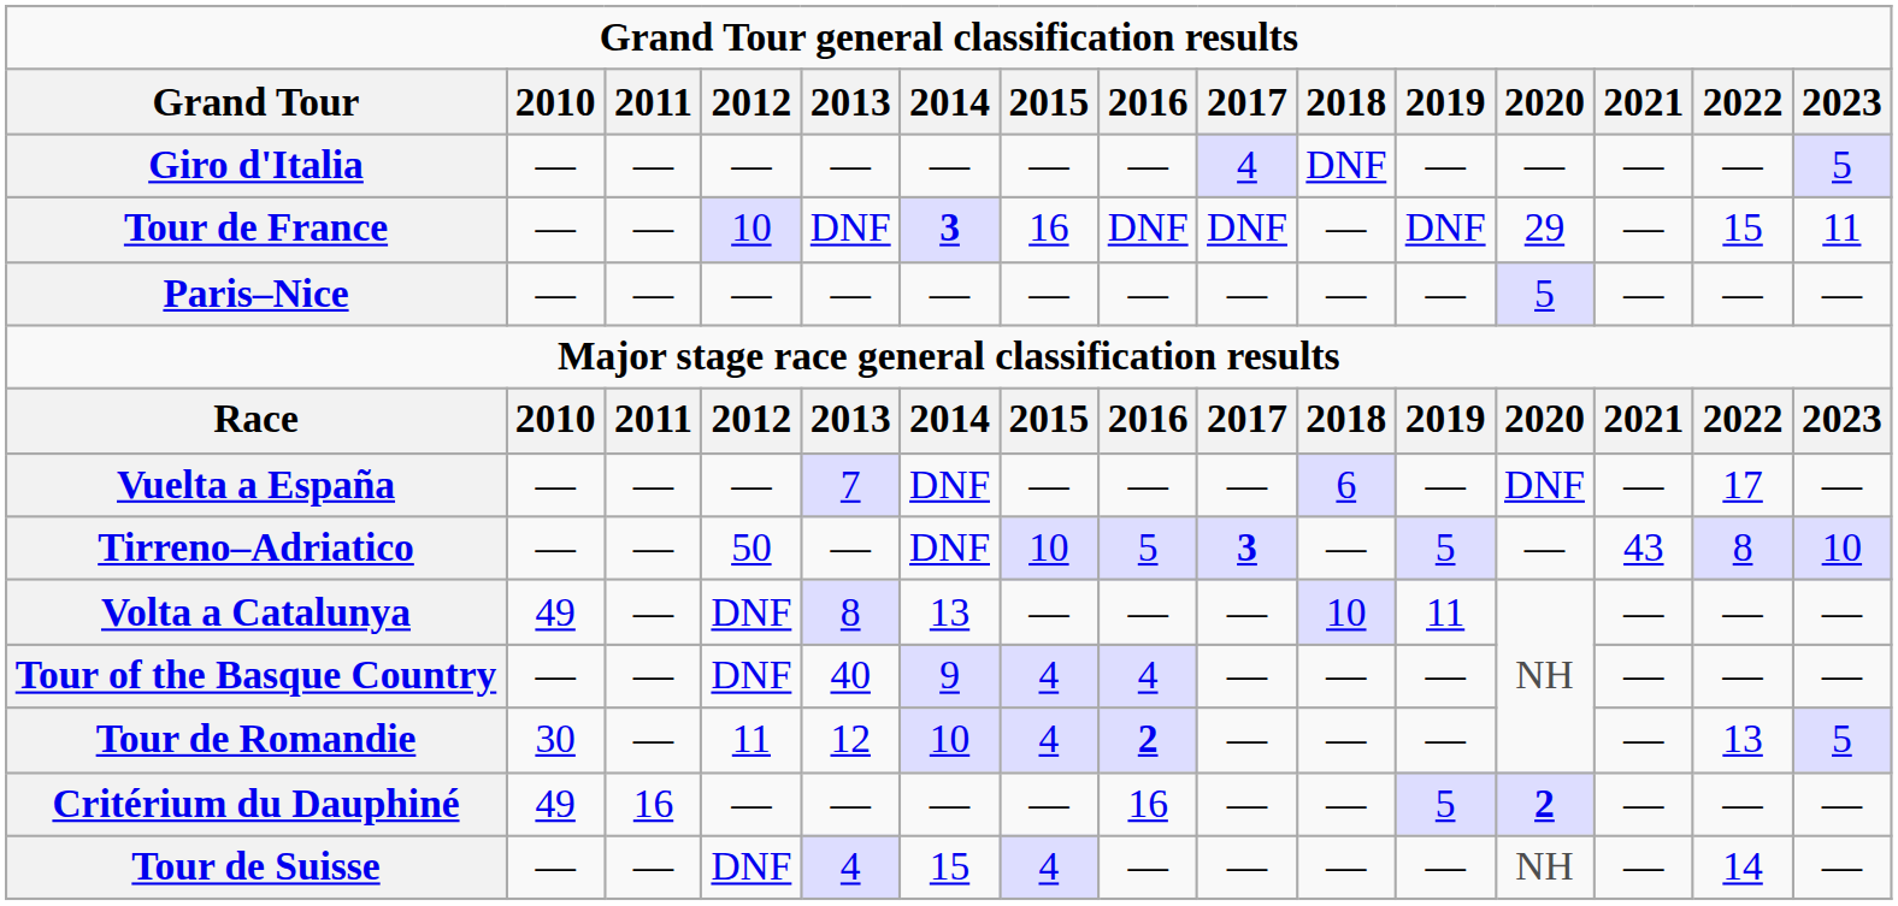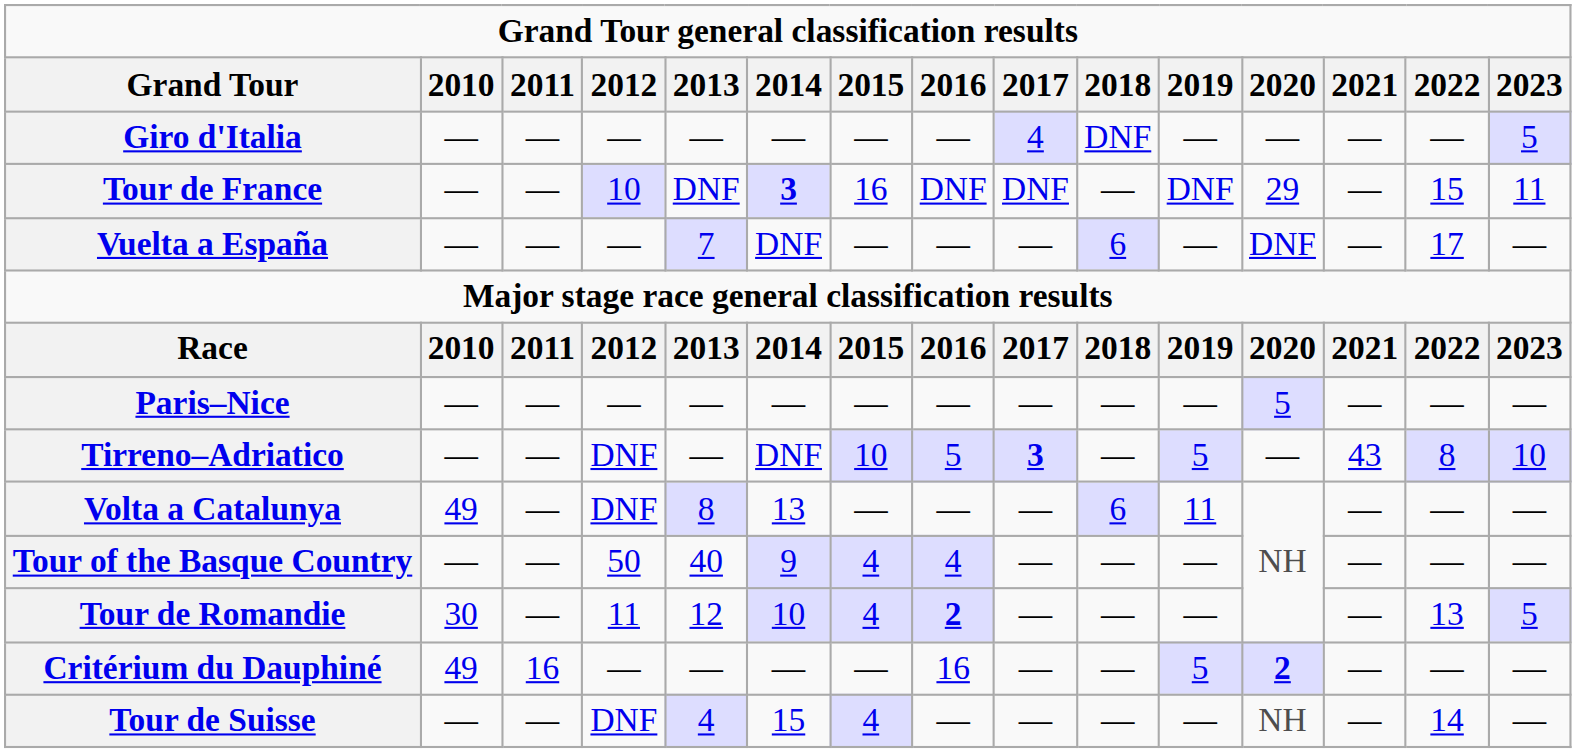 <table class="wikitable plainrowheaders">
 <tr>
 <td align=center colspan=15><strong>Grand Tour general classification results</strong></td>
 </tr>
 <tr>
 <th>Grand Tour</th>
 <th scope="col">2010</th>
 <th scope="col">2011</th>
 <th scope="col">2012</th>
 <th scope="col">2013</th>
 <th scope="col">2014</th>
 <th scope="col">2015</th>
 <th scope="col">2016</th>
 <th scope="col">2017</th>
 <th scope="col">2018</th>
 <th scope="col">2019</th>
 <th scope="col">2020</th>
 <th scope="col">2021</th>
 <th scope="col">2022</th>
 <th scope="col">2023</th>
 </tr>
 <tr style="text-align:center;">
 <th scope="row"> <a href='#'>Giro d'Italia</a></th>
 <td>—</td>
 <td>—</td>
 <td>—</td>
 <td>—</td>
 <td>—</td>
 <td>—</td>
 <td>—</td>
 <td style="background:#ddf;"><a href='#'>4</a></td>
 <td><a href='#'>DNF</a></td>
 <td>—</td>
 <td>—</td>
 <td>—</td>
 <td>—</td>
 <td style="background:#ddf;"><a href='#'>5</a></td>
 </tr>
 <tr style="text-align:center;">
 <th scope="row"> <a href='#'>Tour de France</a></th>
 <td>—</td>
 <td>—</td>
 <td style="background:#ddf;"><a href='#'>10</a></td>
 <td><a href='#'>DNF</a></td>
 <td style="background:#ddf;"><a href='#'><strong>3</strong></a></td>
 <td><a href='#'>16</a></td>
 <td><a href='#'>DNF</a></td>
 <td><a href='#'>DNF</a></td>
 <td>—</td>
 <td><a href='#'>DNF</a></td>
 <td><a href='#'>29</a></td>
 <td>—</td>
 <td><a href='#'>15</a></td>
 <td><a href='#'>11</a></td>
 </tr>
 <tr style="text-align:center;">
-<th scope="row"> <a href='#'>Paris–Nice</a></th>
+<th scope="row"> <a href='#'>Vuelta a España</a></th>
 <td>—</td>
 <td>—</td>
 <td>—</td>
+<td style="background:#ddf;"><a href='#'>7</a></td>
+<td><a href='#'>DNF</a></td>
 <td>—</td>
 <td>—</td>
 <td>—</td>
+<td style="background:#ddf;"><a href='#'>6</a></td>
 <td>—</td>
+<td><a href='#'>DNF</a></td>
 <td>—</td>
-<td>—</td>
-<td>—</td>
-<td style="background:#ddf;"><a href='#'>5</a></td>
-<td>—</td>
-<td>—</td>
+<td><a href='#'>17</a></td>
 <td>—</td>
 </tr>
 <tr>
 <td align=center colspan=15><strong>Major stage race general classification results</strong></td>
 </tr>
 <tr>
 <th scope="col">Race</th>
 <th scope="col">2010</th>
 <th scope="col">2011</th>
 <th scope="col">2012</th>
 <th scope="col">2013</th>
 <th scope="col">2014</th>
 <th scope="col">2015</th>
 <th scope="col">2016</th>
 <th scope="col">2017</th>
 <th scope="col">2018</th>
 <th scope="col">2019</th>
 <th scope="col">2020</th>
 <th scope="col">2021</th>
 <th scope="col">2022</th>
 <th scope="col">2023</th>
 </tr>
 <tr style="text-align:center;">
-<th scope="row"> <a href='#'>Vuelta a España</a></th>
+<th scope="row"> <a href='#'>Paris–Nice</a></th>
 <td>—</td>
 <td>—</td>
 <td>—</td>
-<td style="background:#ddf;"><a href='#'>7</a></td>
-<td><a href='#'>DNF</a></td>
 <td>—</td>
 <td>—</td>
 <td>—</td>
-<td style="background:#ddf;"><a href='#'>6</a></td>
 <td>—</td>
-<td><a href='#'>DNF</a></td>
 <td>—</td>
-<td><a href='#'>17</a></td>
+<td>—</td>
+<td>—</td>
+<td style="background:#ddf;"><a href='#'>5</a></td>
+<td>—</td>
+<td>—</td>
 <td>—</td>
 </tr>
 <tr style="text-align:center;">
 <th scope="row"> <a href='#'>Tirreno–Adriatico</a></th>
 <td>—</td>
 <td>—</td>
-<td><a href='#'>50</a></td>
+<td><a href='#'>DNF</a></td>
 <td>—</td>
 <td><a href='#'>DNF</a></td>
 <td style="background:#ddf;"><a href='#'>10</a></td>
 <td style="background:#ddf;"><a href='#'>5</a></td>
 <td style="background:#ddf;"><a href='#'><strong>3</strong></a></td>
 <td>—</td>
 <td style="background:#ddf;"><a href='#'>5</a></td>
 <td>—</td>
 <td><a href='#'>43</a></td>
 <td style="background:#ddf;"><a href='#'>8</a></td>
 <td style="background:#ddf;"><a href='#'>10</a></td>
 </tr>
 <tr style="text-align:center;">
 <th scope="row"> <a href='#'>Volta a Catalunya</a></th>
 <td><a href='#'>49</a></td>
 <td>—</td>
 <td><a href='#'>DNF</a></td>
 <td style="background:#ddf;"><a href='#'>8</a></td>
 <td><a href='#'>13</a></td>
 <td>—</td>
 <td>—</td>
 <td>—</td>
-<td style="background:#ddf;"><a href='#'>10</a></td>
+<td style="background:#ddf;"><a href='#'>6</a></td>
 <td><a href='#'>11</a></td>
 <td style="color:#4d4d4d;" rowspan=3>NH</td>
 <td>—</td>
 <td>—</td>
 <td>—</td>
 </tr>
 <tr style="text-align:center;">
 <th scope="row"> <a href='#'>Tour of the Basque Country</a></th>
 <td>—</td>
 <td>—</td>
-<td><a href='#'>DNF</a></td>
+<td><a href='#'>50</a></td>
 <td><a href='#'>40</a></td>
 <td style="background:#ddf;"><a href='#'>9</a></td>
 <td style="background:#ddf;"><a href='#'>4</a></td>
 <td style="background:#ddf;"><a href='#'>4</a></td>
 <td>—</td>
 <td>—</td>
 <td>—</td>
 <td>—</td>
 <td>—</td>
 <td>—</td>
 </tr>
 <tr style="text-align:center;">
 <th scope="row"> <a href='#'>Tour de Romandie</a></th>
 <td><a href='#'>30</a></td>
 <td>—</td>
 <td><a href='#'>11</a></td>
 <td><a href='#'>12</a></td>
 <td style="background:#ddf;"><a href='#'>10</a></td>
 <td style="background:#ddf;"><a href='#'>4</a></td>
 <td style="background:#ddf;"><a href='#'><strong>2</strong></a></td>
 <td>—</td>
 <td>—</td>
 <td>—</td>
 <td>—</td>
 <td><a href='#'>13</a></td>
 <td style="background:#ddf;"><a href='#'>5</a></td>
 </tr>
 <tr style="text-align:center;">
 <th scope="row"> <a href='#'>Critérium du Dauphiné</a></th>
 <td><a href='#'>49</a></td>
 <td><a href='#'>16</a></td>
 <td>—</td>
 <td>—</td>
 <td>—</td>
 <td>—</td>
 <td><a href='#'>16</a></td>
 <td>—</td>
 <td>—</td>
 <td style="background:#ddf;"><a href='#'>5</a></td>
 <td style="background:#ddf;"><a href='#'><strong>2</strong></a></td>
 <td>—</td>
 <td>—</td>
 <td>—</td>
 </tr>
 <tr style="text-align:center;">
 <th scope="row"> <a href='#'>Tour de Suisse</a></th>
 <td>—</td>
 <td>—</td>
 <td><a href='#'>DNF</a></td>
 <td style="background:#ddf;"><a href='#'>4</a></td>
 <td><a href='#'>15</a></td>
 <td style="background:#ddf;"><a href='#'>4</a></td>
 <td>—</td>
 <td>—</td>
 <td>—</td>
 <td>—</td>
 <td style="color:#4d4d4d;">NH</td>
 <td>—</td>
 <td><a href='#'>14</a></td>
 <td>—</td>
 </tr>
 </table>
